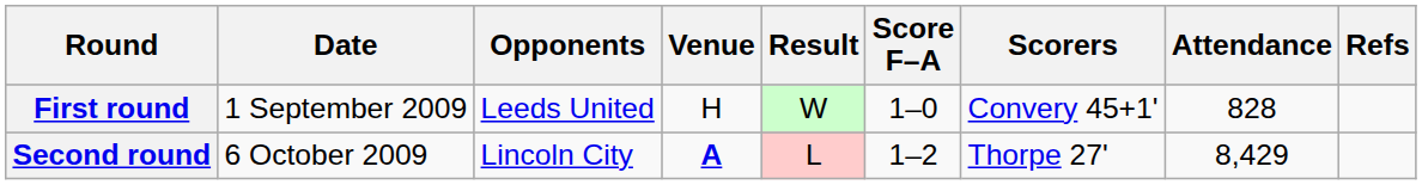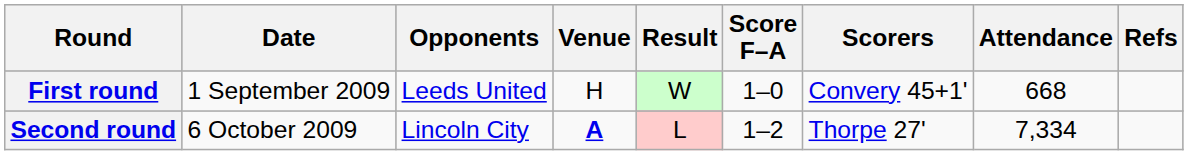 <table class="wikitable plainrowheaders" style=text-align:center>
 <tr>
 <th scope=col>Round</th>
 <th scope=col>Date</th>
 <th scope=col>Opponents</th>
 <th scope=col>Venue</th>
 <th scope=col>Result</th>
 <th scope=col>Score<br>F–A</th>
 <th scope=col>Scorers</th>
 <th scope=col>Attendance</th>
 <th scope=col>Refs</th>
 </tr>
 <tr>
 <th scope=row><a href='#'>First round</a></th>
 <td style=text-align:left>1 September 2009</td>
 <td style=text-align:left><a href='#'>Leeds United</a></td>
 <td>H</td>
 <td style=background:#cfc>W</td>
 <td>1–0</td>
 <td style=text-align:left><a href='#'>Convery</a> 45+1'</td>
-<td>828</td>
+<td>668</td>
 <td></td>
 </tr>
 <tr>
 <th scope=row><a href='#'>Second round</a></th>
 <td style=text-align:left>6 October 2009</td>
 <td style=text-align:left><a href='#'>Lincoln City</a></td>
 <td><strong><a href='#'>A</a></strong></td>
 <td style=background:#fcc>L</td>
 <td>1–2</td>
 <td style=text-align:left><a href='#'>Thorpe</a> 27'</td>
-<td>8,429</td>
+<td>7,334</td>
 <td></td>
 </tr>
 </table>
